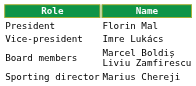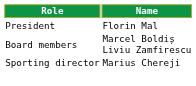 <table class="toccolours">
 <tr>
 <th style="background:#0e9447;color:#f9fbfc;border:1px solid #d9b62c;">Role</th>
 <th style="background:#0e9447;color:#f9fbfc;border:1px solid #d9b62c;">Name</th>
 </tr>
 <tr>
 <td>President</td>
 <td> Florin Mal</td>
 </tr>
 <tr>
-<td>Vice-president</td>
-<td> Imre Lukács</td>
-</tr>
-<tr>
 <td>Board members</td>
 <td> Marcel Boldiș <br>  Liviu Zamfirescu</td>
 </tr>
 <tr>
 <td>Sporting director</td>
 <td> Marius Chereji</td>
 </tr>
 </table>
